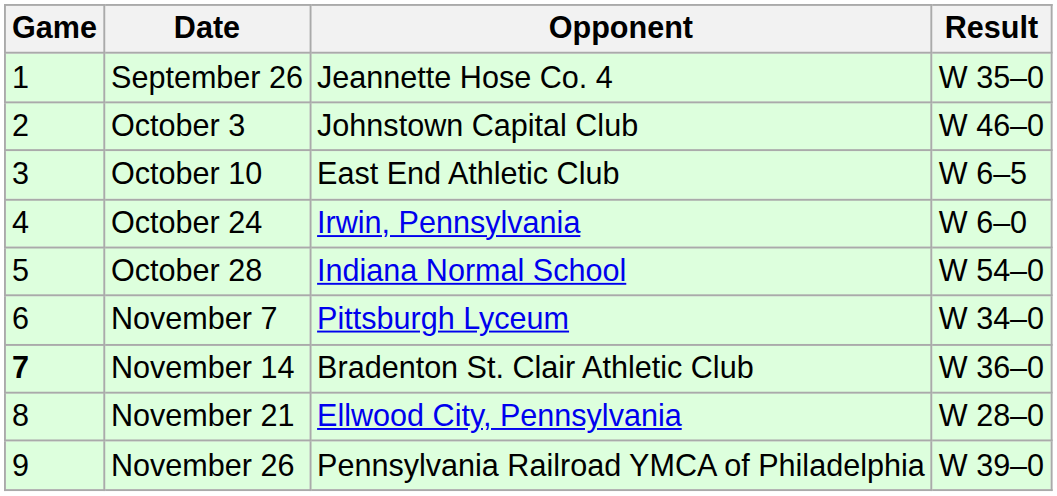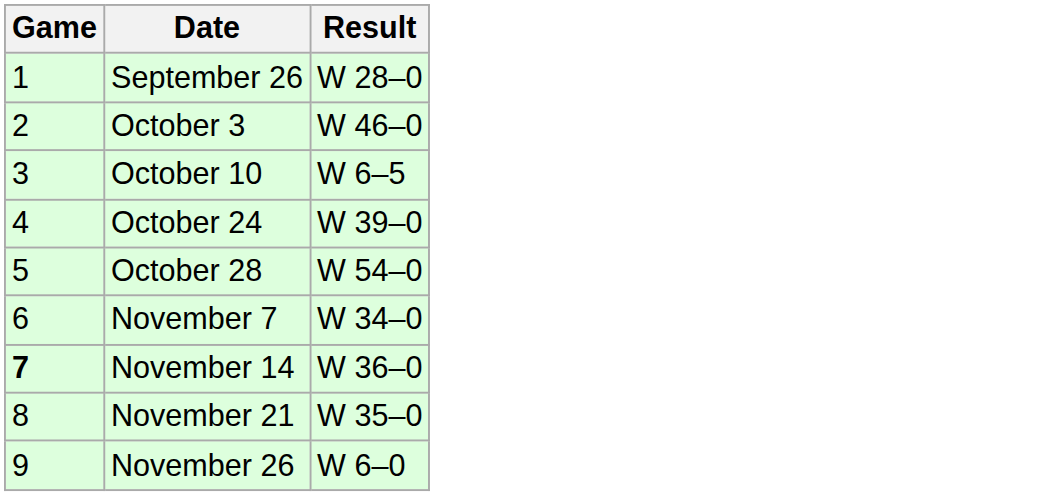 <table class="wikitable">
 <tr>
 <th>Game</th>
 <th>Date</th>
-<th>Opponent</th>
 <th>Result</th>
 </tr>
 <tr style="background: #ddffdd;">
 <td>1</td>
 <td>September 26</td>
-<td>Jeannette Hose Co. 4</td>
-<td>W 35–0</td>
+<td>W 28–0</td>
 </tr>
 <tr style="background: #ddffdd;">
 <td>2</td>
 <td>October 3</td>
-<td>Johnstown Capital Club</td>
 <td>W 46–0</td>
 </tr>
 <tr style="background: #ddffdd;">
 <td>3</td>
 <td>October 10</td>
-<td>East End Athletic Club</td>
 <td>W 6–5</td>
 </tr>
 <tr style="background: #ddffdd;">
 <td>4</td>
 <td>October 24</td>
-<td><a href='#'>Irwin, Pennsylvania</a></td>
-<td>W 6–0</td>
+<td>W 39–0</td>
 </tr>
 <tr style="background: #ddffdd;">
 <td>5</td>
 <td>October 28</td>
-<td><a href='#'>Indiana Normal School</a></td>
 <td>W 54–0</td>
 </tr>
 <tr style="background: #ddffdd;">
 <td>6</td>
 <td>November 7</td>
-<td><a href='#'>Pittsburgh Lyceum</a></td>
 <td>W 34–0</td>
 </tr>
 <tr style="background: #ddffdd;">
 <td><strong>7</strong></td>
 <td>November 14</td>
-<td>Bradenton St. Clair Athletic Club</td>
 <td>W 36–0</td>
 </tr>
 <tr style="background: #ddffdd;">
 <td>8</td>
 <td>November 21</td>
-<td><a href='#'>Ellwood City, Pennsylvania</a></td>
-<td>W 28–0</td>
+<td>W 35–0</td>
 </tr>
 <tr style="background: #ddffdd;">
 <td>9</td>
 <td>November 26</td>
-<td>Pennsylvania Railroad YMCA of Philadelphia</td>
-<td>W 39–0</td>
+<td>W 6–0</td>
 </tr>
 </table>
